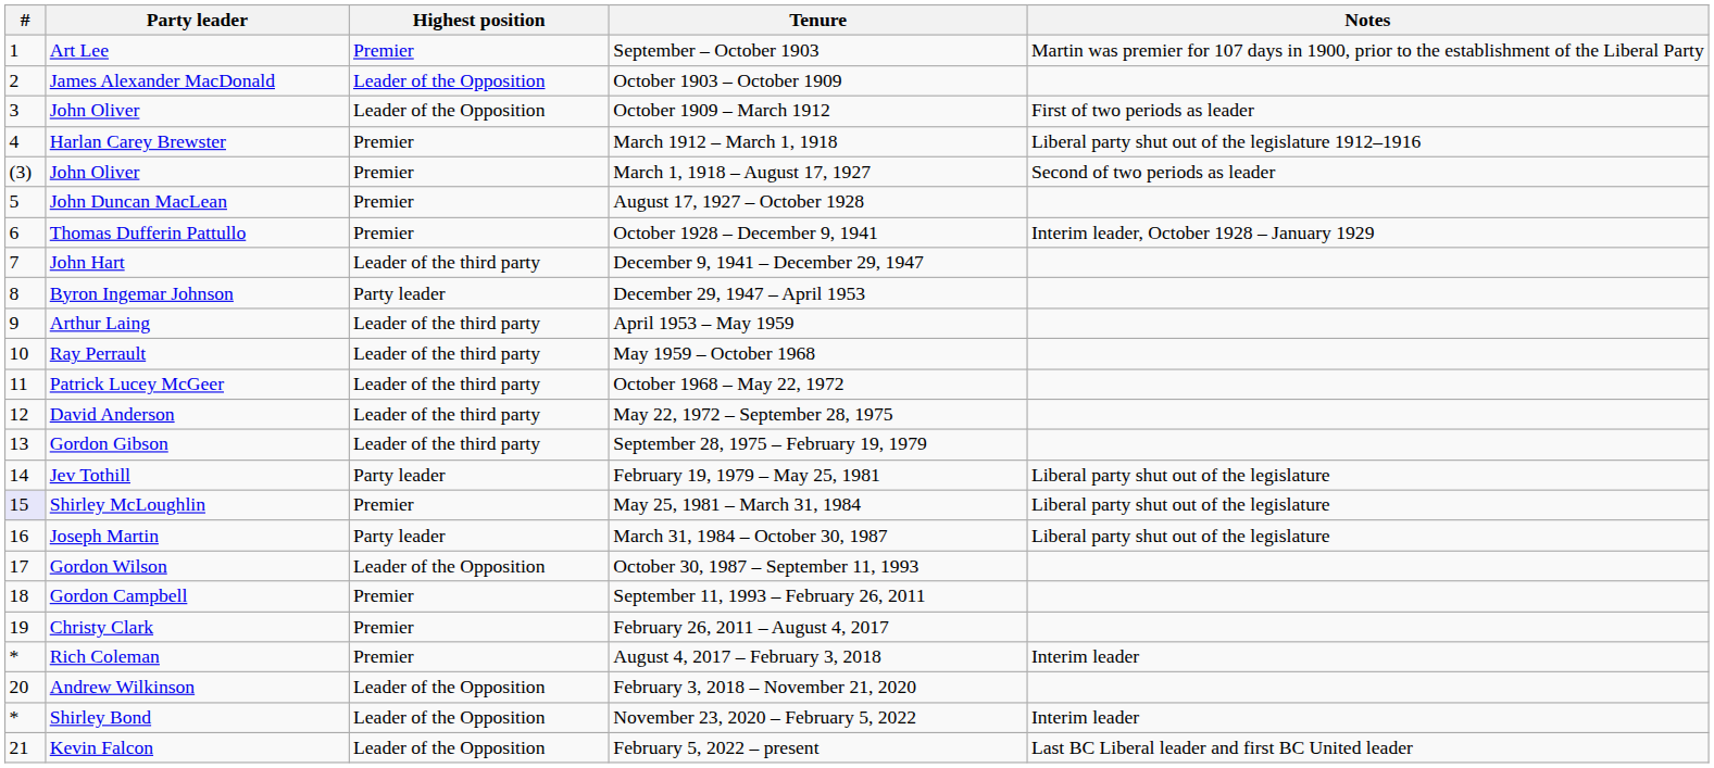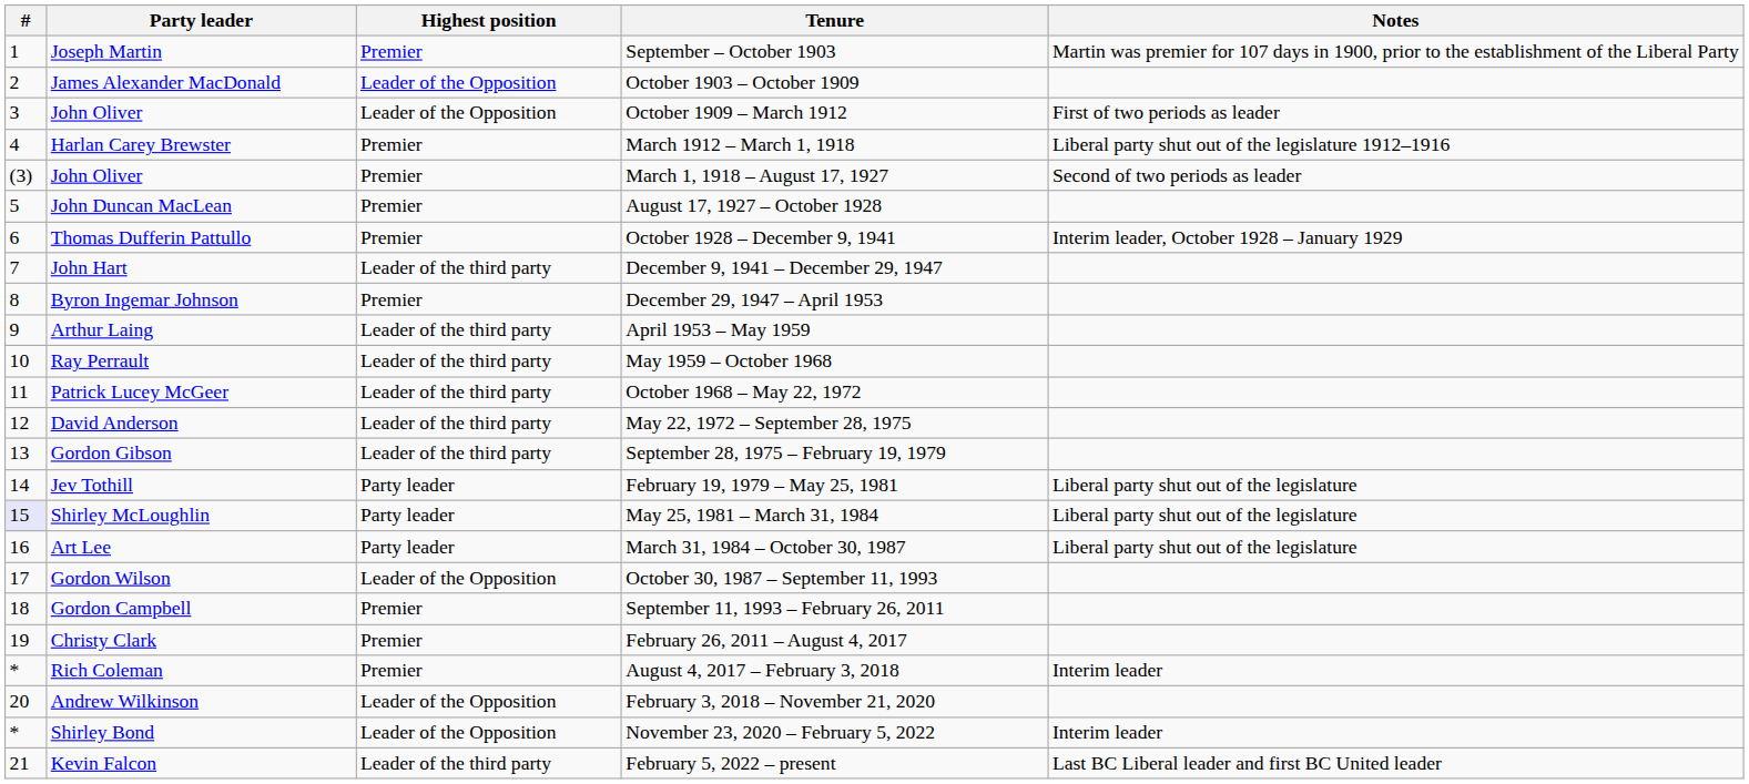 <table class="wikitable">
 <tr>
 <th>#</th>
 <th>Party leader</th>
 <th>Highest position</th>
 <th>Tenure</th>
 <th style="width: 40%">Notes</th>
 </tr>
 <tr>
 <td>1</td>
-<td><a href='#'>Art Lee</a></td>
+<td><a href='#'>Joseph Martin</a></td>
 <td><a href='#'>Premier</a></td>
 <td>September – October 1903</td>
 <td>Martin was premier for 107 days in 1900, prior to the establishment of the Liberal Party</td>
 </tr>
 <tr>
 <td>2</td>
 <td><a href='#'>James Alexander MacDonald</a></td>
 <td><a href='#'>Leader of the Opposition</a></td>
 <td>October 1903 – October 1909</td>
 <td></td>
 </tr>
 <tr>
 <td>3</td>
 <td><a href='#'>John Oliver</a></td>
 <td>Leader of the Opposition</td>
 <td>October 1909 – March 1912</td>
 <td>First of two periods as leader</td>
 </tr>
 <tr>
 <td>4</td>
 <td><a href='#'>Harlan Carey Brewster</a></td>
 <td>Premier</td>
 <td>March 1912 – March 1, 1918</td>
 <td>Liberal party shut out of the legislature 1912–1916</td>
 </tr>
 <tr>
 <td>(3)</td>
 <td><a href='#'>John Oliver</a></td>
 <td>Premier</td>
 <td>March 1, 1918 – August 17, 1927</td>
 <td>Second of two periods as leader</td>
 </tr>
 <tr>
 <td>5</td>
 <td><a href='#'>John Duncan MacLean</a></td>
 <td>Premier</td>
 <td>August 17, 1927 – October 1928</td>
 <td></td>
 </tr>
 <tr>
 <td>6</td>
 <td><a href='#'>Thomas Dufferin Pattullo</a></td>
 <td>Premier</td>
 <td>October 1928 – December 9, 1941</td>
 <td>Interim leader, October 1928 – January 1929</td>
 </tr>
 <tr>
 <td>7</td>
 <td><a href='#'>John Hart</a></td>
 <td>Leader of the third party</td>
 <td>December 9, 1941 – December 29, 1947</td>
 <td></td>
 </tr>
 <tr>
 <td>8</td>
 <td><a href='#'>Byron Ingemar Johnson</a></td>
-<td>Party leader</td>
+<td>Premier</td>
 <td>December 29, 1947 – April 1953</td>
 <td></td>
 </tr>
 <tr>
 <td>9</td>
 <td><a href='#'>Arthur Laing</a></td>
 <td>Leader of the third party</td>
 <td>April 1953 – May 1959</td>
 <td></td>
 </tr>
 <tr>
 <td>10</td>
 <td><a href='#'>Ray Perrault</a></td>
 <td>Leader of the third party</td>
 <td>May 1959 – October 1968</td>
 <td></td>
 </tr>
 <tr>
 <td>11</td>
 <td><a href='#'>Patrick Lucey McGeer</a></td>
 <td>Leader of the third party</td>
 <td>October 1968 – May 22, 1972</td>
 <td></td>
 </tr>
 <tr>
 <td>12</td>
 <td><a href='#'>David Anderson</a></td>
 <td>Leader of the third party</td>
 <td>May 22, 1972 – September 28, 1975</td>
 <td></td>
 </tr>
 <tr>
 <td>13</td>
 <td><a href='#'>Gordon Gibson</a></td>
 <td>Leader of the third party</td>
 <td>September 28, 1975 – February 19, 1979</td>
 <td></td>
 </tr>
 <tr>
 <td>14</td>
 <td><a href='#'>Jev Tothill</a></td>
 <td>Party leader</td>
 <td>February 19, 1979 – May 25, 1981</td>
 <td>Liberal party shut out of the legislature</td>
 </tr>
 <tr>
 <td style="background: lavender;">15</td>
 <td><a href='#'>Shirley McLoughlin</a></td>
-<td>Premier</td>
+<td>Party leader</td>
 <td>May 25, 1981 – March 31, 1984</td>
 <td>Liberal party shut out of the legislature</td>
 </tr>
 <tr>
 <td>16</td>
-<td><a href='#'>Joseph Martin</a></td>
+<td><a href='#'>Art Lee</a></td>
 <td>Party leader</td>
 <td>March 31, 1984 – October 30, 1987</td>
 <td>Liberal party shut out of the legislature</td>
 </tr>
 <tr>
 <td>17</td>
 <td><a href='#'>Gordon Wilson</a></td>
 <td>Leader of the Opposition</td>
 <td>October 30, 1987 – September 11, 1993</td>
 <td></td>
 </tr>
 <tr>
 <td>18</td>
 <td><a href='#'>Gordon Campbell</a></td>
 <td>Premier</td>
 <td>September 11, 1993 – February 26, 2011</td>
 <td></td>
 </tr>
 <tr>
 <td>19</td>
 <td><a href='#'>Christy Clark</a></td>
 <td>Premier</td>
 <td>February 26, 2011 – August 4, 2017</td>
 <td></td>
 </tr>
 <tr>
 <td>*</td>
 <td><a href='#'>Rich Coleman</a></td>
 <td>Premier</td>
 <td>August 4, 2017 – February 3, 2018</td>
 <td>Interim leader</td>
 </tr>
 <tr>
 <td>20</td>
 <td><a href='#'>Andrew Wilkinson</a></td>
 <td>Leader of the Opposition</td>
 <td>February 3, 2018 – November 21, 2020</td>
 <td></td>
 </tr>
 <tr>
 <td>*</td>
 <td><a href='#'>Shirley Bond</a></td>
 <td>Leader of the Opposition</td>
 <td>November 23, 2020 – February 5, 2022</td>
 <td>Interim leader</td>
 </tr>
 <tr>
 <td>21</td>
 <td><a href='#'>Kevin Falcon</a></td>
-<td>Leader of the Opposition</td>
+<td>Leader of the third party</td>
 <td>February 5, 2022 – present</td>
 <td>Last BC Liberal leader and first BC United leader</td>
 </tr>
 </table>
